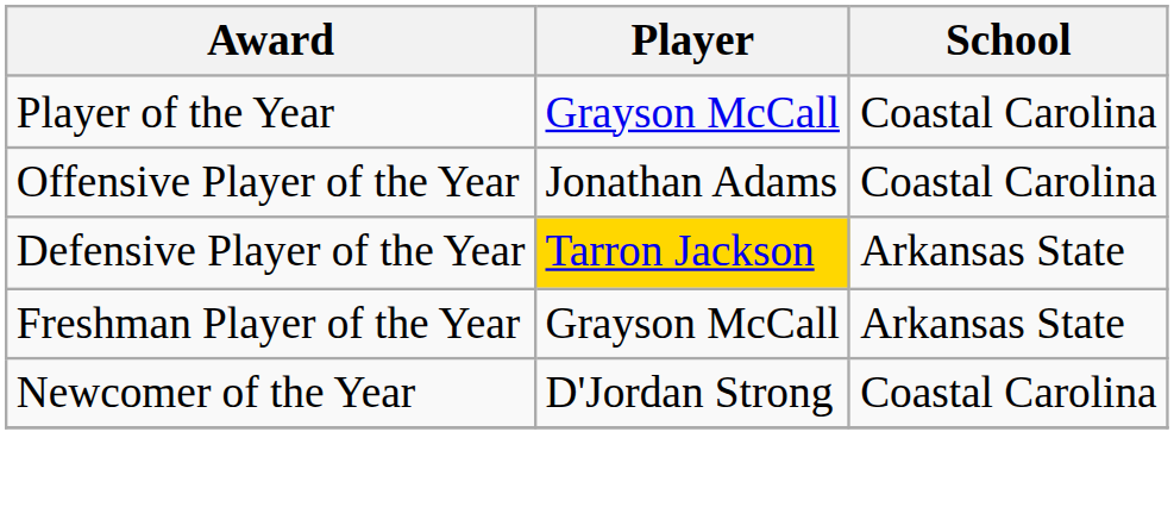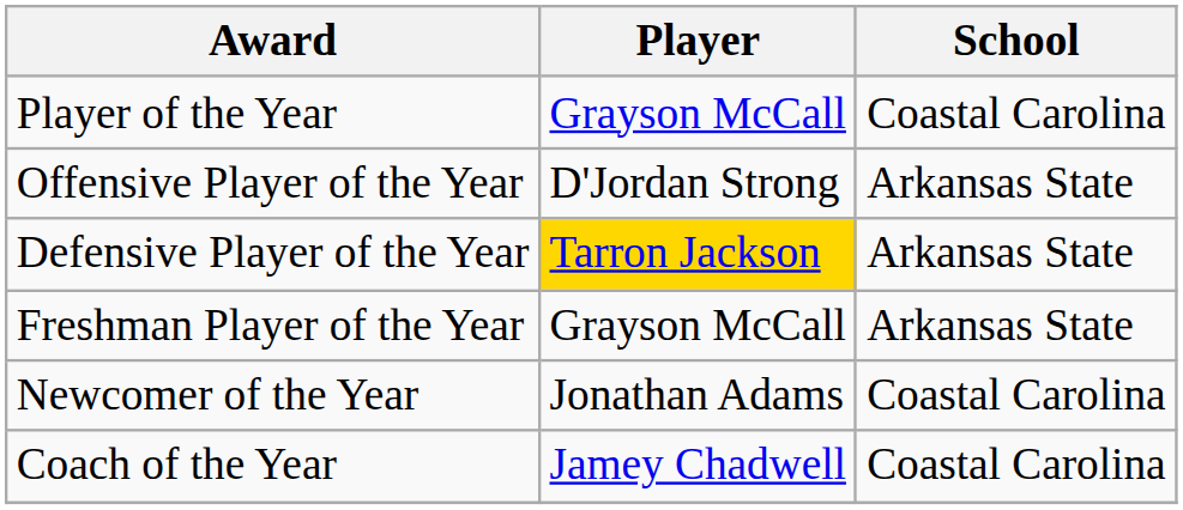 <table class="wikitable" border="0">
 <tr>
 <th>Award</th>
 <th>Player</th>
 <th>School</th>
 </tr>
 <tr>
 <td>Player of the Year</td>
 <td><a href='#'>Grayson McCall</a></td>
 <td>Coastal Carolina</td>
 </tr>
 <tr>
 <td>Offensive Player of the Year</td>
-<td>Jonathan Adams</td>
-<td>Coastal Carolina</td>
+<td>D'Jordan Strong</td>
+<td>Arkansas State</td>
 </tr>
 <tr>
 <td>Defensive Player of the Year</td>
 <td style="background: gold;"><a href='#'>Tarron Jackson</a></td>
 <td>Arkansas State</td>
 </tr>
 <tr>
 <td>Freshman Player of the Year</td>
 <td>Grayson McCall</td>
 <td>Arkansas State</td>
 </tr>
 <tr>
 <td>Newcomer of the Year</td>
-<td>D'Jordan Strong</td>
+<td>Jonathan Adams</td>
+<td>Coastal Carolina</td>
+</tr>
+<tr>
+<td>Coach of the Year</td>
+<td><a href='#'>Jamey Chadwell</a></td>
 <td>Coastal Carolina</td>
 </tr>
 <tr>
 </tr>
 </table>
